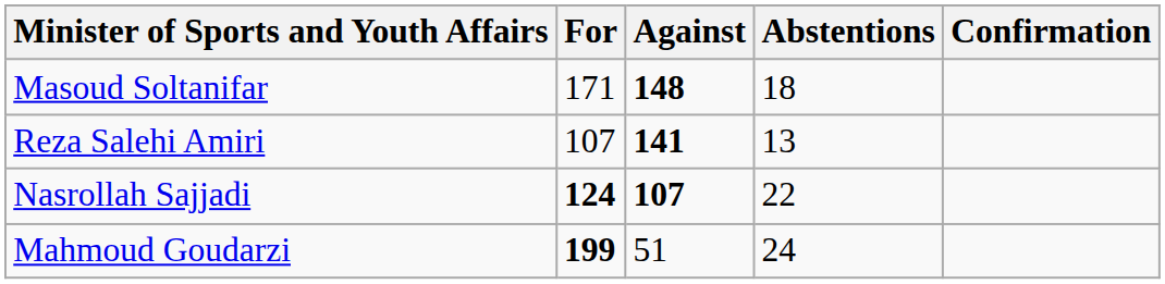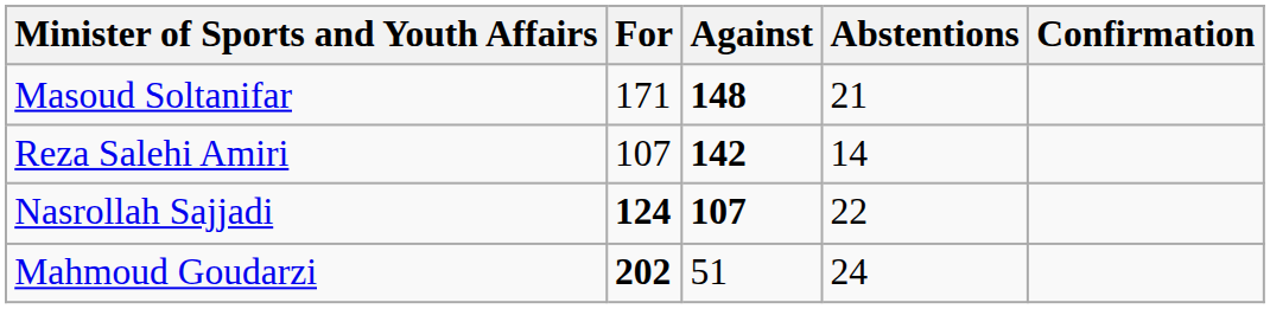 <table class="wikitable">
 <tr>
 <th>Minister of Sports and Youth Affairs</th>
 <th>For</th>
 <th>Against</th>
 <th>Abstentions</th>
 <th>Confirmation</th>
 </tr>
 <tr>
 <td><a href='#'>Masoud Soltanifar</a></td>
 <td>171</td>
 <td><strong>148</strong></td>
-<td>18</td>
+<td>21</td>
 <td></td>
 </tr>
 <tr>
 <td><a href='#'>Reza Salehi Amiri</a></td>
 <td>107</td>
-<td><strong>141</strong></td>
-<td>13</td>
+<td><strong>142</strong></td>
+<td>14</td>
 <td></td>
 </tr>
 <tr>
 <td><a href='#'>Nasrollah Sajjadi</a></td>
 <td><strong>124</strong></td>
 <td><strong>107</strong></td>
 <td>22</td>
 <td></td>
 </tr>
 <tr>
 <td><a href='#'>Mahmoud Goudarzi</a></td>
-<td><strong>199</strong></td>
+<td><strong>202</strong></td>
 <td>51</td>
 <td>24</td>
 <td></td>
 </tr>
 </table>
